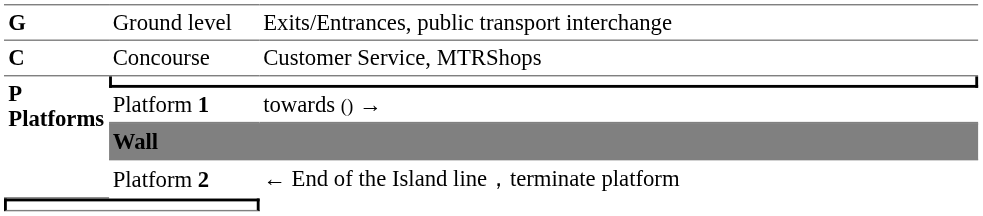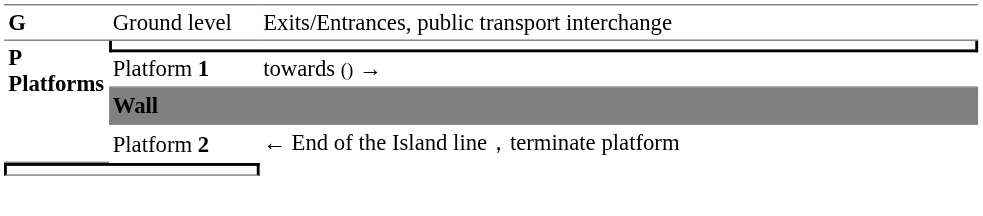 <table border=0 cellspacing=0 cellpadding=3>
 <tr>
 <td style="border-bottom:solid 1px gray;border-top:solid 1px gray;width:50px;vertical-align:top;"><strong>G</strong></td>
 <td style="border-top:solid 1px gray;border-bottom:solid 1px gray;width:100px;vertical-align:top;">Ground level</td>
 <td style="border-top:solid 1px gray;border-bottom:solid 1px gray;width:500px;vertical-align:top;">Exits/Entrances, public transport interchange</td>
-</tr>
-<tr>
-<td style="border-bottom:solid 1px gray;vertical-align:top;"><strong>C</strong></td>
-<td style="border-bottom:solid 1px gray;vertical-align:top;">Concourse</td>
-<td style="border-bottom:solid 1px gray;vertical-align:top;">Customer Service, MTRShops</td>
 </tr>
 <tr>
 <td style="border-bottom:solid 1px gray;vertical-align:top;" rowspan=5><strong>P<br>Platforms</strong></td>
 <td style="border-right:solid 2px black;border-left:solid 2px black;border-bottom:solid 2px black;text-align:center;" colspan=2></td>
 </tr>
 <tr>
 <td style="border-bottom:solid 1px gray;">Platform <span><strong>1</strong></span></td>
 <td style="border-bottom:solid 1px gray;">  towards  <small>()</small> →</td>
 </tr>
 <tr>
 </tr>
 <tr bgcolor="grey">
 <td style="border-bottom:solid 1px gray;border-top:solid 1px gray;" colspan="2"><strong>Wall</strong></td>
 </tr>
 <tr>
 <td>Platform <span><strong>2</strong></span></td>
 <td>←  End of the Island line，terminate platform</td>
 </tr>
 <tr>
 <td style="border-top:solid 2px black;border-right:solid 2px black;border-left:solid 2px black;border-bottom:solid 1px gray;text-align:center;" colspan=2></td>
 </tr>
 </table>
